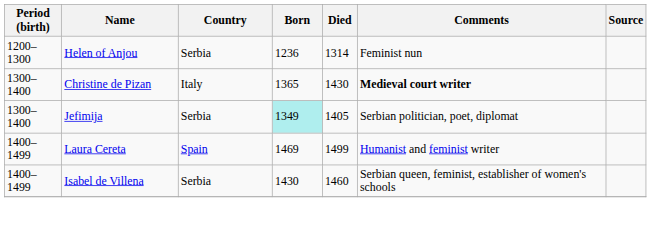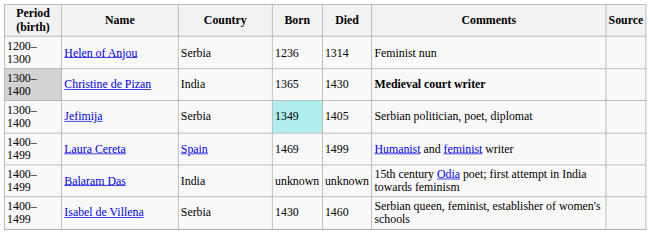 <table class="wikitable sortable plainrowheaders">
 <tr>
 <th width="70">Period (birth)</th>
 <th width="150">Name</th>
 <th width="120">Country</th>
 <th width="60">Born</th>
 <th width="40">Died</th>
 <th class=width="700px">Comments</th>
 <th class=width="20px">Source</th>
 </tr>
 <tr>
 <td>1200–1300</td>
 <td data-sort-value="Anjou, Helen of"><a href='#'>Helen of Anjou</a></td>
 <td>Serbia</td>
 <td>1236</td>
 <td>1314</td>
 <td>Feminist nun</td>
 <td></td>
 </tr>
 <tr>
-<td>1300–1400</td>
+<td style="background: lightgrey;">1300–1400</td>
 <td data-sort-value="Pizan, Christine de"><a href='#'>Christine de Pizan</a></td>
-<td>Italy</td>
+<td>India</td>
 <td>1365</td>
 <td>1430</td>
 <td><strong>Medieval court writer</strong></td>
 <td></td>
 </tr>
 <tr>
 <td>1300–1400</td>
 <td data-sort-value="Jefimija"><a href='#'>Jefimija</a></td>
 <td>Serbia</td>
 <td style="background: paleturquoise;">1349</td>
 <td>1405</td>
 <td>Serbian politician, poet, diplomat</td>
 <td></td>
 </tr>
 <tr>
 <td>1400–1499</td>
 <td data-sort-value="Cereta, Laura"><a href='#'>Laura Cereta</a></td>
 <td><a href='#'>Spain</a></td>
 <td>1469</td>
 <td>1499</td>
 <td><a href='#'>Humanist</a> and <a href='#'>feminist</a> writer</td>
 <td></td>
 </tr>
 <tr>
 <td>1400–1499</td>
+<td data-sort-value="Das, Balaram"><a href='#'>Balaram Das</a></td>
+<td>India</td>
+<td>unknown</td>
+<td>unknown</td>
+<td>15th century <a href='#'>Odia</a> poet; first attempt in India towards feminism</td>
+<td></td>
+</tr>
+<tr>
+<td>1400–1499</td>
 <td data-sort-value="Villena, Isabel de"><a href='#'>Isabel de Villena</a></td>
 <td>Serbia</td>
 <td>1430</td>
 <td>1460</td>
 <td>Serbian queen, feminist, establisher of women's schools</td>
 <td></td>
 </tr>
 <tr>
 </tr>
 </table>
